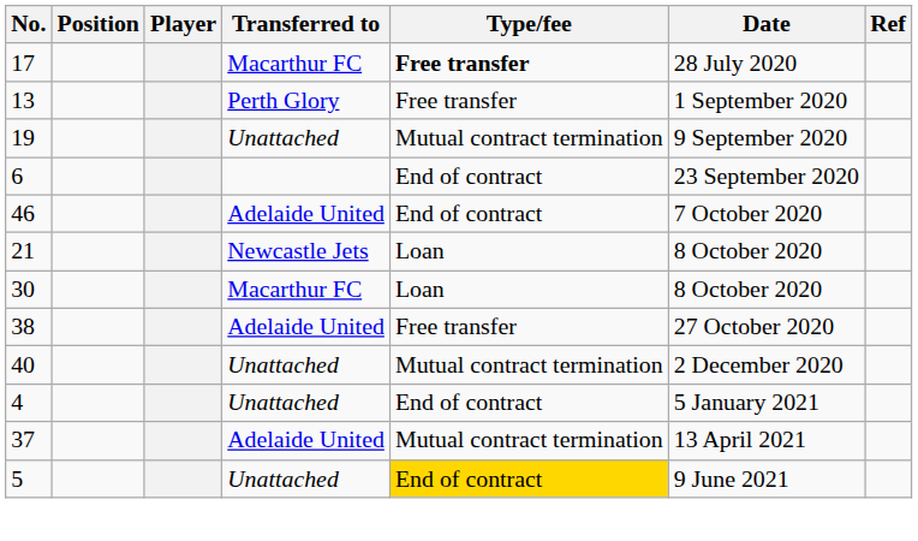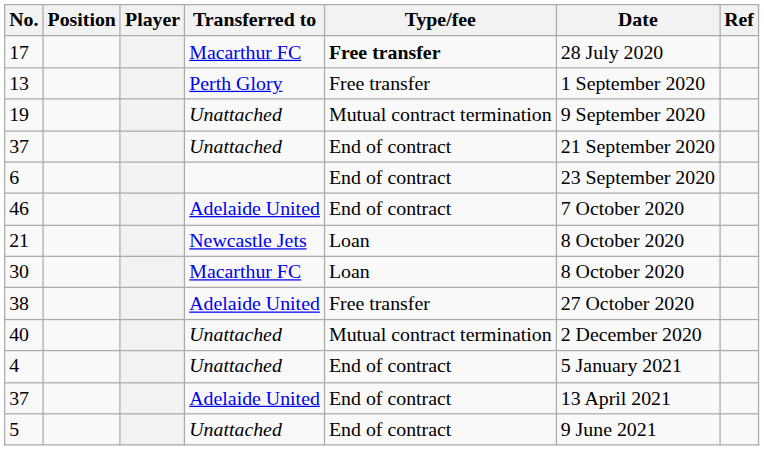 <table class="wikitable plainrowheaders sortable" style="text-align:center; text-align:left">
 <tr>
 <th scope="col">No.</th>
 <th scope="col">Position</th>
 <th scope="col">Player</th>
 <th scope="col">Transferred to</th>
 <th scope="col">Type/fee</th>
 <th scope="col">Date</th>
 <th scope="col" class="unsortable">Ref</th>
 </tr>
 <tr>
 <td>17</td>
 <td></td>
 <th scope="row"></th>
 <td><a href='#'>Macarthur FC</a></td>
 <td><strong>Free transfer</strong></td>
 <td>28 July 2020</td>
 <td></td>
 </tr>
 <tr>
 <td>13</td>
 <td></td>
 <th scope="row"></th>
 <td><a href='#'>Perth Glory</a></td>
 <td>Free transfer</td>
 <td>1 September 2020</td>
 <td></td>
 </tr>
 <tr>
 <td>19</td>
 <td></td>
 <th scope="row"></th>
 <td><em>Unattached</em></td>
 <td>Mutual contract termination</td>
 <td>9 September 2020</td>
+<td></td>
+</tr>
+<tr>
+<td>37</td>
+<td></td>
+<th scope="row"></th>
+<td><em>Unattached</em></td>
+<td>End of contract</td>
+<td>21 September 2020</td>
 <td></td>
 </tr>
 <tr>
 <td>6</td>
 <td></td>
 <th scope="row"></th>
 <td></td>
 <td>End of contract</td>
 <td>23 September 2020</td>
 <td></td>
 </tr>
 <tr>
 <td>46</td>
 <td></td>
 <th scope="row"></th>
 <td><a href='#'>Adelaide United</a></td>
 <td>End of contract</td>
 <td>7 October 2020</td>
 <td></td>
 </tr>
 <tr>
 <td>21</td>
 <td></td>
 <th scope="row"></th>
 <td><a href='#'>Newcastle Jets</a></td>
 <td>Loan</td>
 <td>8 October 2020</td>
 <td></td>
 </tr>
 <tr>
 <td>30</td>
 <td></td>
 <th scope="row"></th>
 <td><a href='#'>Macarthur FC</a></td>
 <td>Loan</td>
 <td>8 October 2020</td>
 <td></td>
 </tr>
 <tr>
 <td>38</td>
 <td></td>
 <th scope="row"></th>
 <td><a href='#'>Adelaide United</a></td>
 <td>Free transfer</td>
 <td>27 October 2020</td>
 <td></td>
 </tr>
 <tr>
 <td>40</td>
 <td></td>
 <th scope="row"></th>
 <td><em>Unattached</em></td>
 <td>Mutual contract termination</td>
 <td>2 December 2020</td>
 <td></td>
 </tr>
 <tr>
 <td>4</td>
 <td></td>
 <th scope="row"></th>
 <td><em>Unattached</em></td>
 <td>End of contract</td>
 <td>5 January 2021</td>
 <td></td>
 </tr>
 <tr>
 <td>37</td>
 <td></td>
 <th scope="row"></th>
 <td><a href='#'>Adelaide United</a></td>
-<td>Mutual contract termination</td>
+<td>End of contract</td>
 <td>13 April 2021</td>
 <td></td>
 </tr>
 <tr>
 <td>5</td>
 <td></td>
 <th scope="row"></th>
 <td><em>Unattached</em></td>
-<td style="background: gold;">End of contract</td>
+<td>End of contract</td>
 <td>9 June 2021</td>
 <td></td>
 </tr>
 </table>
